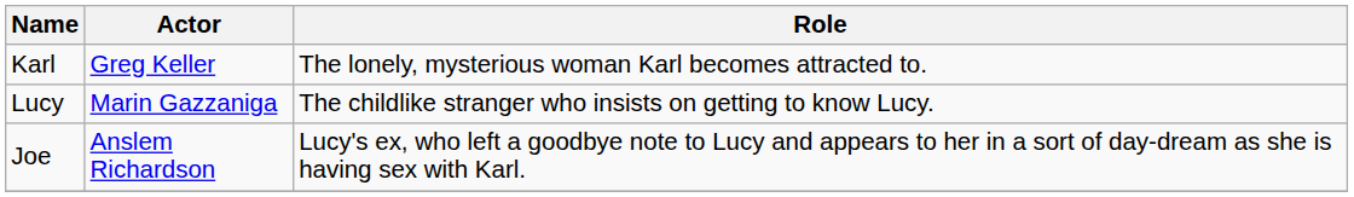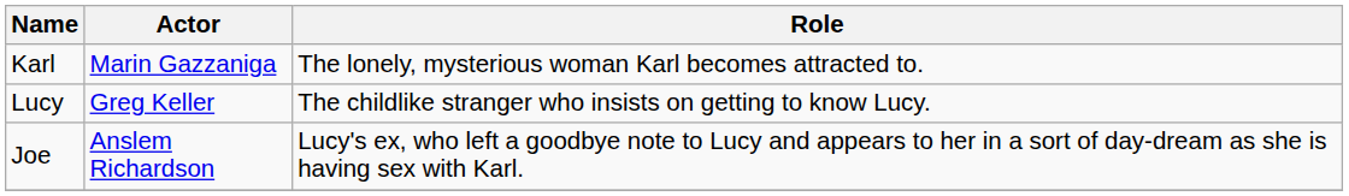 <table class="wikitable">
 <tr>
 <th>Name</th>
 <th>Actor</th>
 <th>Role</th>
 </tr>
 <tr>
 <td>Karl</td>
-<td><a href='#'>Greg Keller</a></td>
+<td><a href='#'>Marin Gazzaniga</a></td>
 <td>The lonely, mysterious woman Karl becomes attracted to.</td>
 </tr>
 <tr>
 <td>Lucy</td>
-<td><a href='#'>Marin Gazzaniga</a></td>
+<td><a href='#'>Greg Keller</a></td>
 <td>The childlike stranger who insists on getting to know Lucy.</td>
 </tr>
 <tr>
 <td>Joe</td>
 <td><a href='#'>Anslem Richardson</a></td>
 <td>Lucy's ex, who left a goodbye note to Lucy and appears to her in a sort of day-dream as she is having sex with Karl.</td>
 </tr>
 <tr>
 </tr>
 </table>
